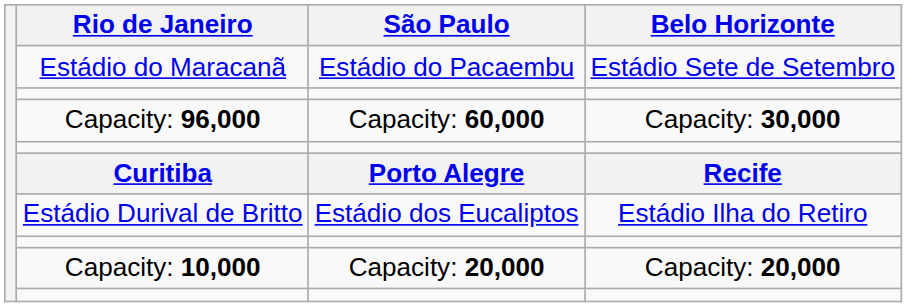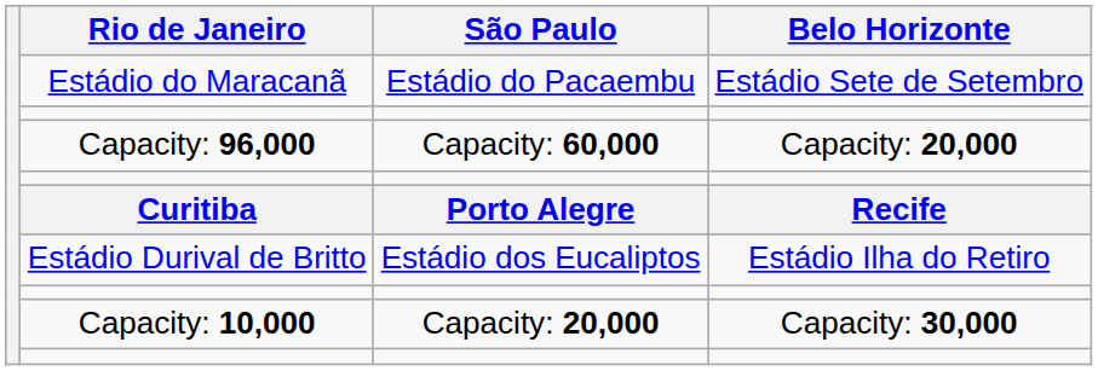 <table class="wikitable" style="text-align:center">
 <tr>
 <th rowspan="10"></th>
 <th><a href='#'>Rio de Janeiro</a></th>
 <th><a href='#'>São Paulo</a></th>
 <th><a href='#'>Belo Horizonte</a></th>
 </tr>
 <tr>
 <td><a href='#'>Estádio do Maracanã</a></td>
 <td><a href='#'>Estádio do Pacaembu</a></td>
 <td><a href='#'>Estádio Sete de Setembro</a></td>
 </tr>
 <tr>
 <td><small></small></td>
 <td><small></small></td>
 <td><small></small></td>
 </tr>
 <tr>
 <td>Capacity: <strong>96,000</strong></td>
 <td>Capacity: <strong>60,000</strong></td>
-<td>Capacity: <strong>30,000</strong></td>
+<td>Capacity: <strong>20,000</strong></td>
 </tr>
 <tr>
 <td></td>
 <td></td>
 <td></td>
 </tr>
 <tr>
 <th><a href='#'>Curitiba</a></th>
 <th><a href='#'>Porto Alegre</a></th>
 <th><a href='#'>Recife</a></th>
 </tr>
 <tr>
 <td><a href='#'>Estádio Durival de Britto</a></td>
 <td><a href='#'>Estádio dos Eucaliptos</a></td>
 <td><a href='#'>Estádio Ilha do Retiro</a></td>
 </tr>
 <tr>
 <td><small></small></td>
 <td><small></small></td>
 <td><small></small></td>
 </tr>
 <tr>
 <td>Capacity: <strong>10,000</strong></td>
 <td>Capacity: <strong>20,000</strong></td>
-<td>Capacity: <strong>20,000</strong></td>
+<td>Capacity: <strong>30,000</strong></td>
 </tr>
 <tr>
 <td></td>
 <td></td>
 <td></td>
 </tr>
 </table>
